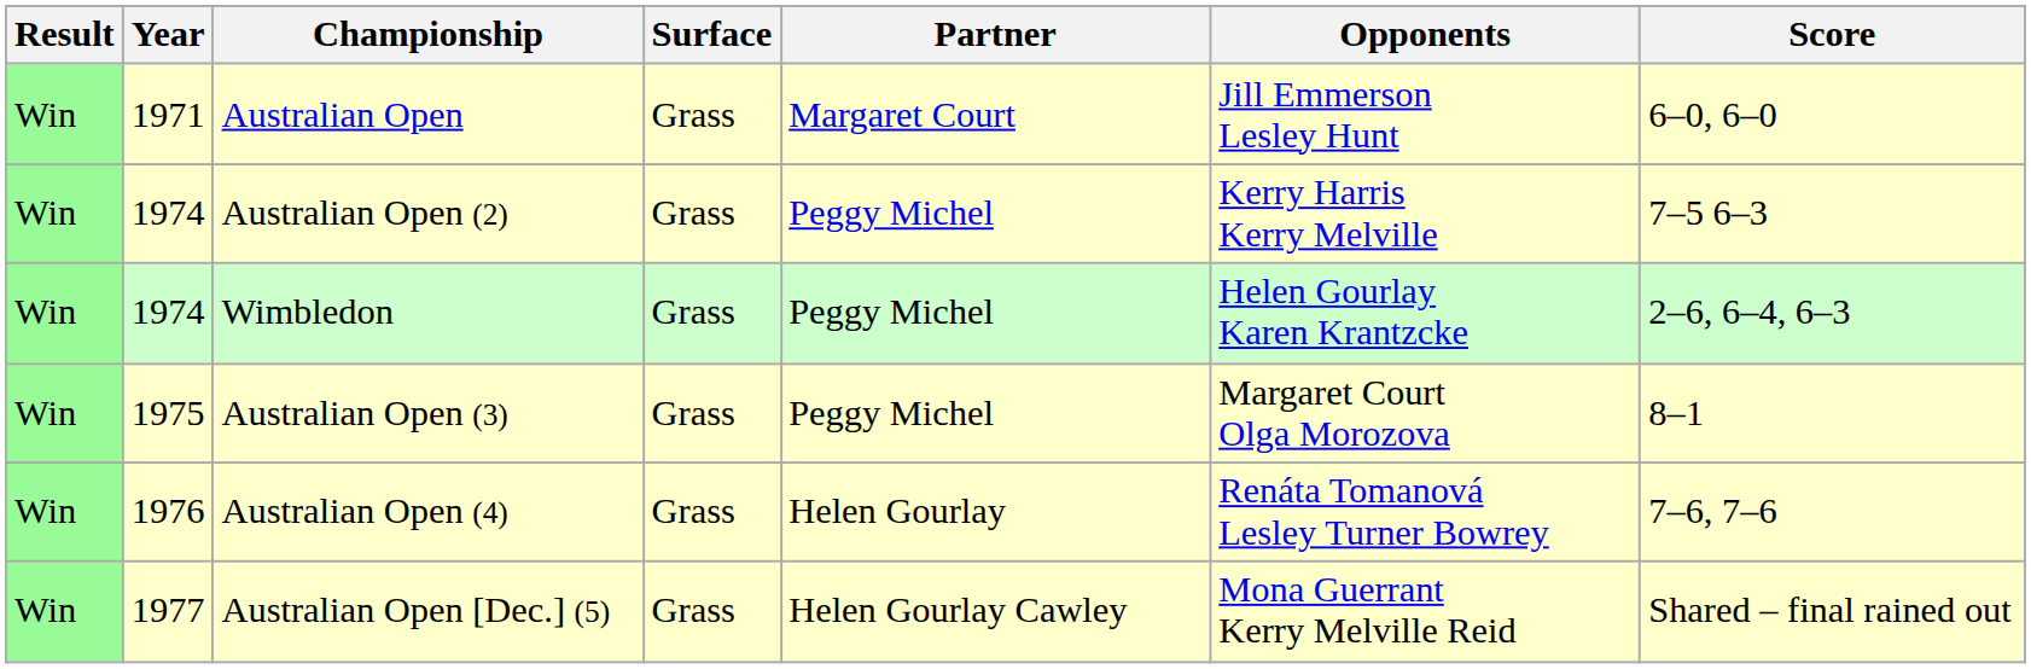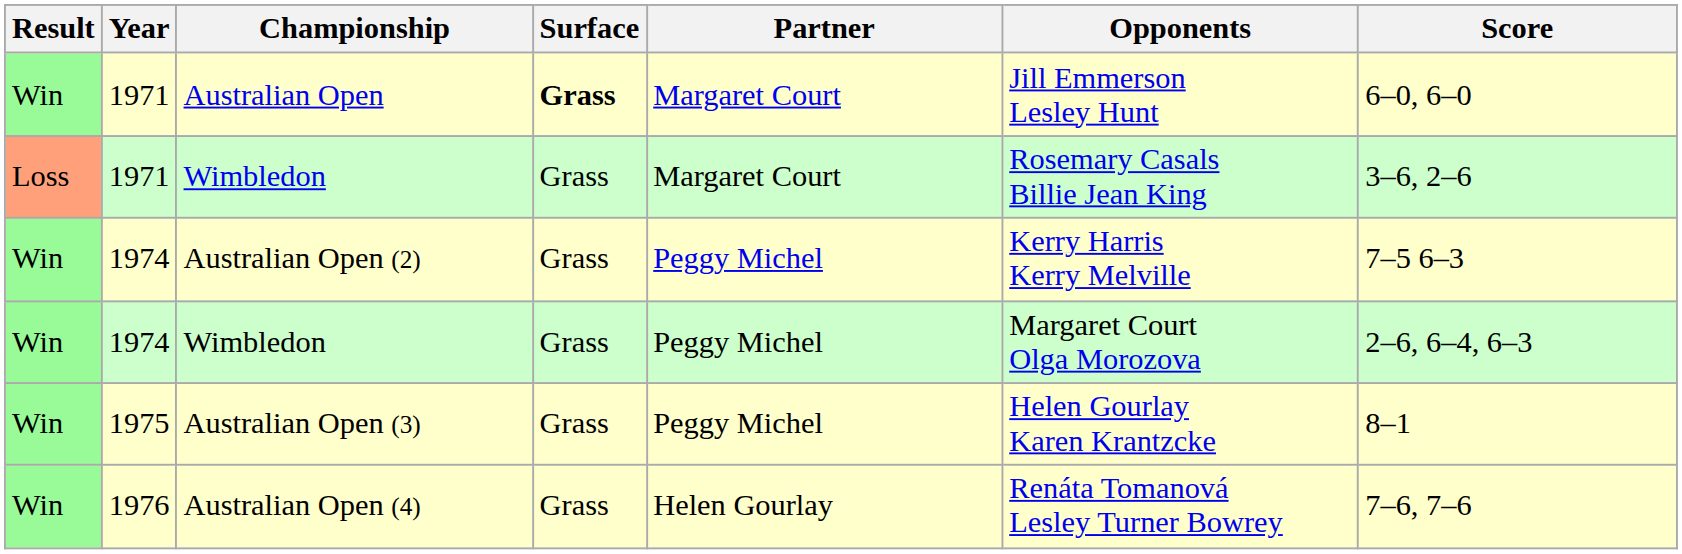 <table class="sortable wikitable">
 <tr>
 <th style="width:40px">Result</th>
 <th style="width:30px">Year</th>
 <th style="width:180px">Championship</th>
 <th style="width:50px">Surface</th>
 <th style="width:180px">Partner</th>
 <th style="width:180px">Opponents</th>
 <th style="width:160px" class="unsortable">Score</th>
 </tr>
 <tr style="background:#ffc;">
 <td style="background:#98fb98;">Win</td>
 <td>1971</td>
 <td><a href='#'>Australian Open</a></td>
-<td>Grass</td>
+<td><strong>Grass</strong></td>
 <td> <a href='#'>Margaret Court</a></td>
 <td> <a href='#'>Jill Emmerson</a><br> <a href='#'>Lesley Hunt</a></td>
 <td>6–0, 6–0</td>
+</tr>
+<tr style="background:#cfc;">
+<td style="background:#ffa07a;">Loss</td>
+<td>1971</td>
+<td><a href='#'>Wimbledon</a></td>
+<td>Grass</td>
+<td> Margaret Court</td>
+<td> <a href='#'>Rosemary Casals</a><br> <a href='#'>Billie Jean King</a></td>
+<td>3–6, 2–6</td>
 </tr>
 <tr style="background:#ffc;">
 <td style="background:#98fb98;">Win</td>
 <td>1974</td>
 <td>Australian Open <small>(2)</small></td>
 <td>Grass</td>
 <td> <a href='#'>Peggy Michel</a></td>
 <td> <a href='#'>Kerry Harris</a><br> <a href='#'>Kerry Melville</a></td>
 <td>7–5 6–3</td>
 </tr>
 <tr style="background:#cfc;">
 <td style="background:#98fb98;">Win</td>
 <td>1974</td>
 <td>Wimbledon</td>
 <td>Grass</td>
 <td> Peggy Michel</td>
-<td> <a href='#'>Helen Gourlay</a><br> <a href='#'>Karen Krantzcke</a></td>
+<td> Margaret Court<br> <a href='#'>Olga Morozova</a></td>
 <td>2–6, 6–4, 6–3</td>
 </tr>
 <tr style="background:#ffc;">
 <td style="background:#98fb98;">Win</td>
 <td>1975</td>
 <td>Australian Open <small>(3)</small></td>
 <td>Grass</td>
 <td> Peggy Michel</td>
-<td> Margaret Court<br> <a href='#'>Olga Morozova</a></td>
+<td> <a href='#'>Helen Gourlay</a><br> <a href='#'>Karen Krantzcke</a></td>
 <td>8–1</td>
 </tr>
 <tr style="background:#ffc;">
 <td style="background:#98fb98;">Win</td>
 <td>1976</td>
 <td>Australian Open <small>(4)</small></td>
 <td>Grass</td>
 <td> Helen Gourlay</td>
 <td> <a href='#'>Renáta Tomanová</a><br> <a href='#'>Lesley Turner Bowrey</a></td>
 <td>7–6, 7–6</td>
 </tr>
-<tr style="background:#ffc;">
-<td style="background:#98fb98;">Win</td>
-<td>1977</td>
-<td>Australian Open [Dec.] <small>(5)</small></td>
-<td>Grass</td>
-<td> Helen Gourlay Cawley</td>
-<td> <a href='#'>Mona Guerrant</a><br> Kerry Melville Reid</td>
-<td>Shared – final rained out</td>
-</tr>
 </table>
